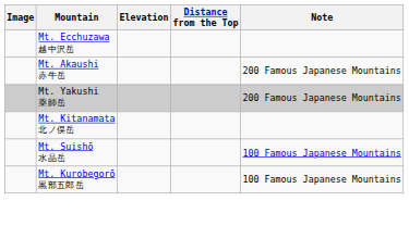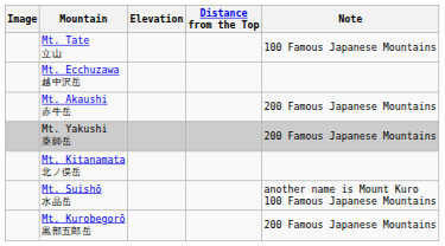 <table class="wikitable">
 <tr>
 <th>Image</th>
 <th>Mountain</th>
 <th>Elevation</th>
 <th><a href='#'>Distance</a><br>from the Top</th>
 <th>Note</th>
+</tr>
+<tr>
+<td></td>
+<td><a href='#'>Mt. Tate</a><br>立山</td>
+<td></td>
+<td></td>
+<td>100 Famous Japanese Mountains</td>
 </tr>
 <tr>
 <td></td>
 <td><a href='#'>Mt. Ecchuzawa</a><br>越中沢岳</td>
 <td></td>
 <td></td>
 <td></td>
 </tr>
 <tr>
 <td></td>
 <td><a href='#'>Mt. Akaushi</a><br>赤牛岳</td>
 <td></td>
 <td></td>
 <td>200 Famous Japanese Mountains</td>
 </tr>
 <tr style="background-color:#ccc">
 <td></td>
 <td>Mt. Yakushi<br>薬師岳</td>
 <td></td>
 <td></td>
 <td>200 Famous Japanese Mountains</td>
 </tr>
 <tr>
 <td></td>
 <td><a href='#'>Mt. Kitanamata</a><br>北ノ俣岳</td>
 <td></td>
 <td></td>
 <td></td>
 </tr>
 <tr>
 <td></td>
 <td><a href='#'>Mt. Suishō</a><br>水晶岳</td>
 <td></td>
 <td></td>
-<td><a href='#'>100 Famous Japanese Mountains</a></td>
+<td>another name is Mount Kuro<br>100 Famous Japanese Mountains</td>
 </tr>
 <tr>
 <td></td>
 <td><a href='#'>Mt. Kurobegorō</a><br>黒部五郎岳</td>
 <td></td>
 <td></td>
-<td>100 Famous Japanese Mountains</td>
+<td>200 Famous Japanese Mountains</td>
 </tr>
 </table>
